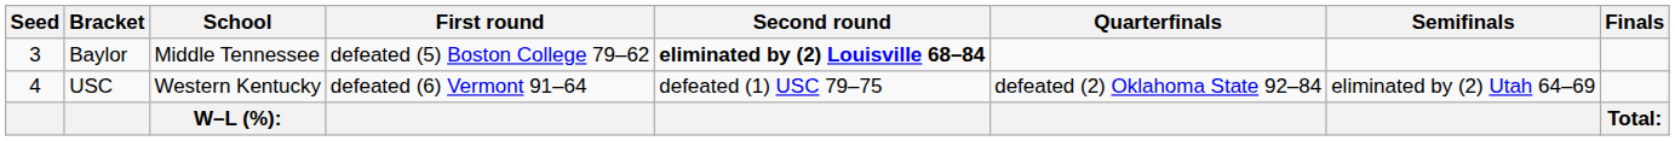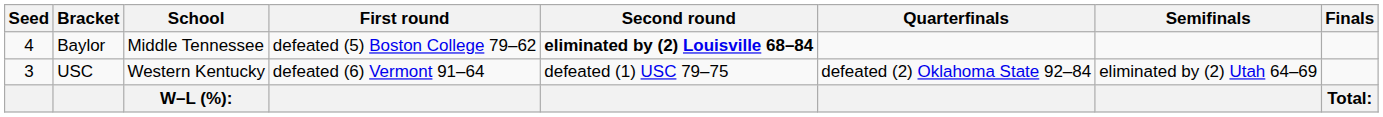 <table class="wikitable" style="white-space:nowrap; font-size:90%;">
 <tr>
 <th>Seed</th>
 <th>Bracket</th>
 <th>School</th>
 <th>First round</th>
 <th>Second round</th>
 <th>Quarterfinals</th>
 <th>Semifinals</th>
 <th>Finals</th>
 </tr>
 <tr>
-<td align=center>3</td>
+<td align=center>4</td>
 <td>Baylor</td>
 <td>Middle Tennessee</td>
 <td>defeated (5) <a href='#'>Boston College</a> 79–62</td>
 <td><strong>eliminated by (2) <a href='#'>Louisville</a> 68–84</strong></td>
 <td></td>
 <td></td>
 <td></td>
 </tr>
 <tr>
-<td align=center>4</td>
+<td align=center>3</td>
 <td>USC</td>
 <td>Western Kentucky</td>
 <td>defeated (6) <a href='#'>Vermont</a> 91–64</td>
 <td>defeated (1) <a href='#'>USC</a> 79–75</td>
 <td>defeated (2) <a href='#'>Oklahoma State</a> 92–84</td>
 <td>eliminated by (2) <a href='#'>Utah</a> 64–69</td>
 <td></td>
 </tr>
 <tr>
 <th></th>
 <th></th>
 <th>W–L (%):</th>
 <th></th>
 <th></th>
 <th></th>
 <th></th>
 <th> Total: </th>
 </tr>
 </table>
